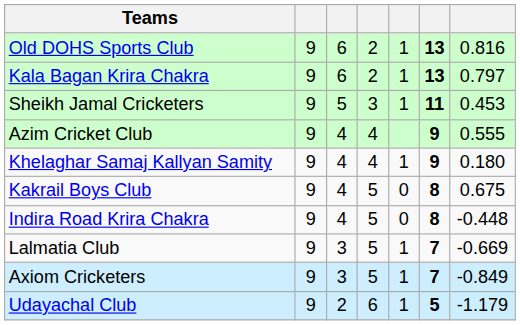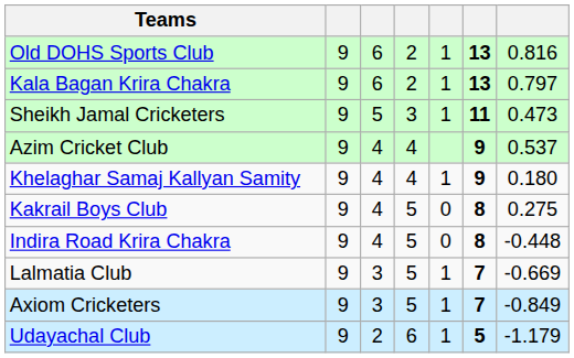 <table class="wikitable" style="text-align:center">
 <tr>
 <th style="width:250px">Teams</th>
 <th width="20"></th>
 <th width="20"></th>
 <th width="20"></th>
 <th width="20"></th>
 <th width="20"></th>
 <th width="50"></th>
 </tr>
 <tr style="background:#cfc">
 <td style="text-align:left;"><a href='#'>Old DOHS Sports Club</a></td>
 <td>9</td>
 <td>6</td>
 <td>2</td>
 <td>1</td>
 <td><strong>13</strong></td>
 <td>0.816</td>
 </tr>
 <tr style="background:#cfc">
 <td style="text-align:left;"><a href='#'>Kala Bagan Krira Chakra</a></td>
 <td>9</td>
 <td>6</td>
 <td>2</td>
 <td>1</td>
 <td><strong>13</strong></td>
 <td>0.797</td>
 </tr>
 <tr style="background:#cfc">
 <td style="text-align:left;">Sheikh Jamal Cricketers</td>
 <td>9</td>
 <td>5</td>
 <td>3</td>
 <td>1</td>
 <td><strong>11</strong></td>
-<td>0.453</td>
+<td>0.473</td>
 </tr>
 <tr style="background:#cfc">
 <td style="text-align:left;">Azim Cricket Club</td>
 <td>9</td>
 <td>4</td>
 <td>4</td>
 <td></td>
 <td><strong>9</strong></td>
-<td>0.555</td>
+<td>0.537</td>
 </tr>
 <tr>
 <td style="text-align:left;"><a href='#'>Khelaghar Samaj Kallyan Samity</a></td>
 <td>9</td>
 <td>4</td>
 <td>4</td>
 <td>1</td>
 <td><strong>9</strong></td>
 <td>0.180</td>
 </tr>
 <tr>
 <td style="text-align:left;"><a href='#'>Kakrail Boys Club</a></td>
 <td>9</td>
 <td>4</td>
 <td>5</td>
 <td>0</td>
 <td><strong>8</strong></td>
-<td>0.675</td>
+<td>0.275</td>
 </tr>
 <tr>
 <td style="text-align:left;"><a href='#'>Indira Road Krira Chakra</a></td>
 <td>9</td>
 <td>4</td>
 <td>5</td>
 <td>0</td>
 <td><strong>8</strong></td>
 <td>-0.448</td>
 </tr>
 <tr>
 <td style="text-align:left;">Lalmatia Club</td>
 <td>9</td>
 <td>3</td>
 <td>5</td>
 <td>1</td>
 <td><strong>7</strong></td>
 <td>-0.669</td>
 </tr>
 <tr style="background:#cef">
 <td style="text-align:left;">Axiom Cricketers</td>
 <td>9</td>
 <td>3</td>
 <td>5</td>
 <td>1</td>
 <td><strong>7</strong></td>
 <td>-0.849</td>
 </tr>
 <tr style="background:#cef">
 <td style="text-align:left;"><a href='#'>Udayachal Club</a></td>
 <td>9</td>
 <td>2</td>
 <td>6</td>
 <td>1</td>
 <td><strong>5</strong></td>
 <td>-1.179</td>
 </tr>
 </table>
